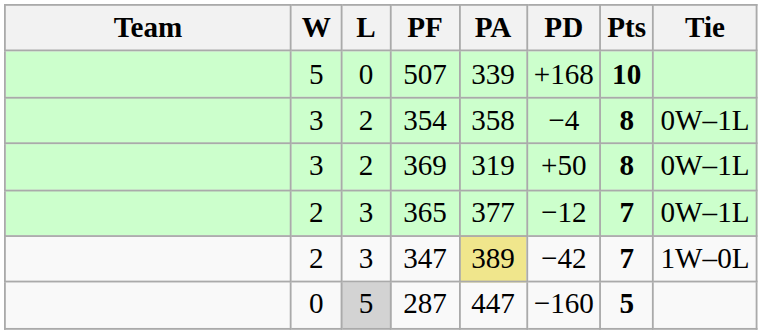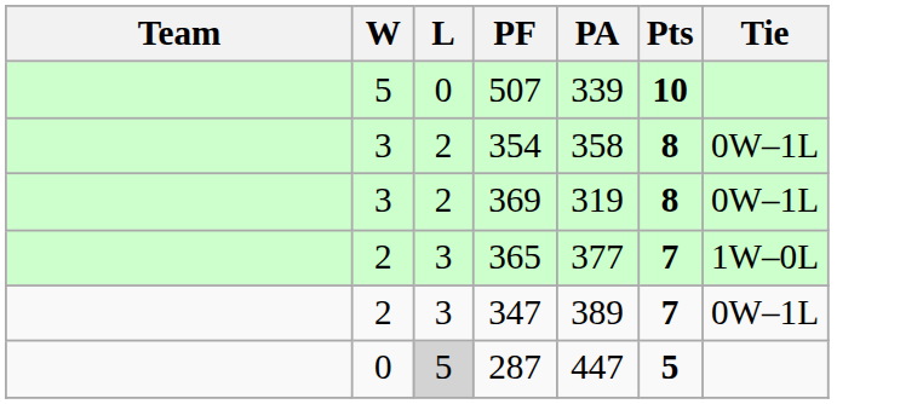 <table class="wikitable" style="text-align:center;">
 <tr>
 <th width=150>Team</th>
 <th width=20>W</th>
 <th width=20>L</th>
 <th width=30>PF</th>
 <th width=30>PA</th>
-<th width=30>PD</th>
 <th width=20>Pts</th>
 <th width=50>Tie</th>
 </tr>
 <tr bgcolor="#ccffcc">
 <td align=left></td>
 <td>5</td>
 <td>0</td>
 <td>507</td>
 <td>339</td>
-<td>+168</td>
 <td><strong>10</strong></td>
 <td></td>
 </tr>
 <tr bgcolor="#ccffcc">
 <td align=left></td>
 <td>3</td>
 <td>2</td>
 <td>354</td>
 <td>358</td>
-<td>−4</td>
 <td><strong>8</strong></td>
 <td>0W–1L</td>
 </tr>
 <tr bgcolor="#ccffcc">
 <td align=left></td>
 <td>3</td>
 <td>2</td>
 <td>369</td>
 <td>319</td>
-<td>+50</td>
 <td><strong>8</strong></td>
 <td>0W–1L</td>
 </tr>
 <tr bgcolor="#ccffcc">
 <td align=left></td>
 <td>2</td>
 <td>3</td>
 <td>365</td>
 <td>377</td>
-<td>−12</td>
 <td><strong>7</strong></td>
-<td>0W–1L</td>
+<td>1W–0L</td>
 </tr>
 <tr>
 <td align=left></td>
 <td>2</td>
 <td>3</td>
 <td>347</td>
-<td style="background: khaki;">389</td>
-<td>−42</td>
+<td>389</td>
 <td><strong>7</strong></td>
-<td>1W–0L</td>
+<td>0W–1L</td>
 </tr>
 <tr>
 <td align=left></td>
 <td>0</td>
 <td style="background: lightgrey;">5</td>
 <td>287</td>
 <td>447</td>
-<td>−160</td>
 <td><strong>5</strong></td>
 <td></td>
 </tr>
 </table>
